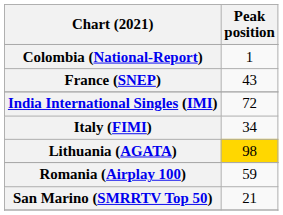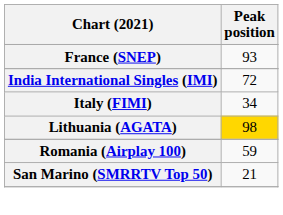 <table class="wikitable sortable plainrowheaders" style="text-align:center">
 <tr>
 <th scope="col">Chart (2021)</th>
 <th scope="col">Peak<br>position</th>
 </tr>
 <tr>
 </tr>
 <tr>
-<th scope="row">Colombia (<a href='#'>National-Report</a>)</th>
-<td>1</td>
-</tr>
-<tr>
 <th scope="row">France (<a href='#'>SNEP</a>)</th>
-<td>43</td>
+<td>93</td>
 </tr>
 <tr>
 </tr>
 <tr>
 </tr>
 <tr>
 <th scope="row"><a href='#'>India International Singles</a> (<a href='#'>IMI</a>)</th>
 <td>72</td>
 </tr>
 <tr>
 <th scope="row">Italy (<a href='#'>FIMI</a>)</th>
 <td>34</td>
 </tr>
 <tr>
 <th scope="row">Lithuania (<a href='#'>AGATA</a>)</th>
 <td style="background: gold;">98</td>
 </tr>
 <tr>
 </tr>
 <tr>
 </tr>
 <tr>
 <th scope="row">Romania (<a href='#'>Airplay 100</a>)</th>
 <td>59</td>
 </tr>
 <tr>
 <th scope="row">San Marino (<a href='#'>SMRRTV Top 50</a>)</th>
 <td>21</td>
 </tr>
 <tr>
 </tr>
 <tr>
 </tr>
 <tr>
 </tr>
 <tr>
 </tr>
 <tr>
 </tr>
 <tr>
 </tr>
 </table>
